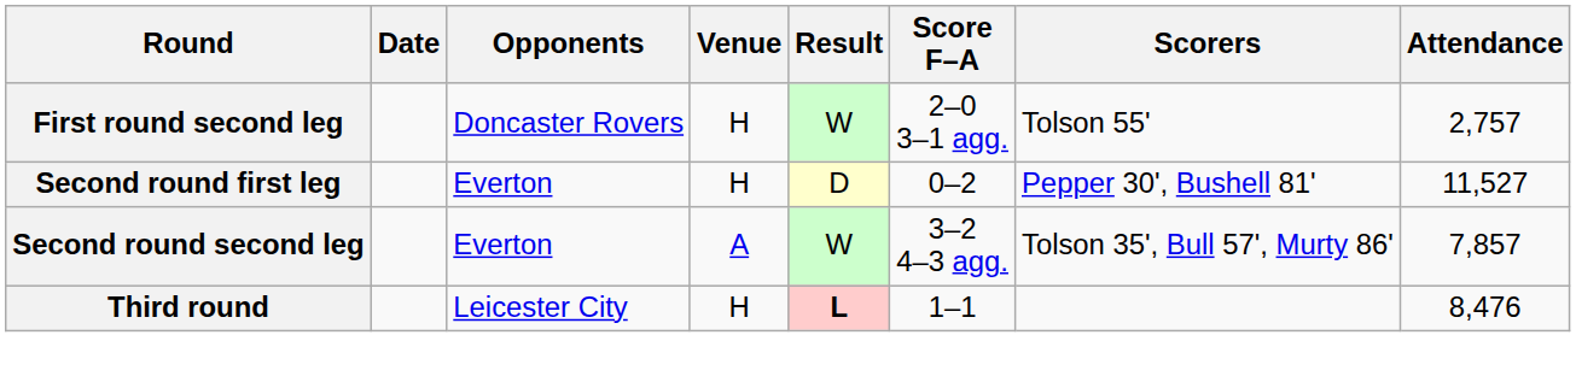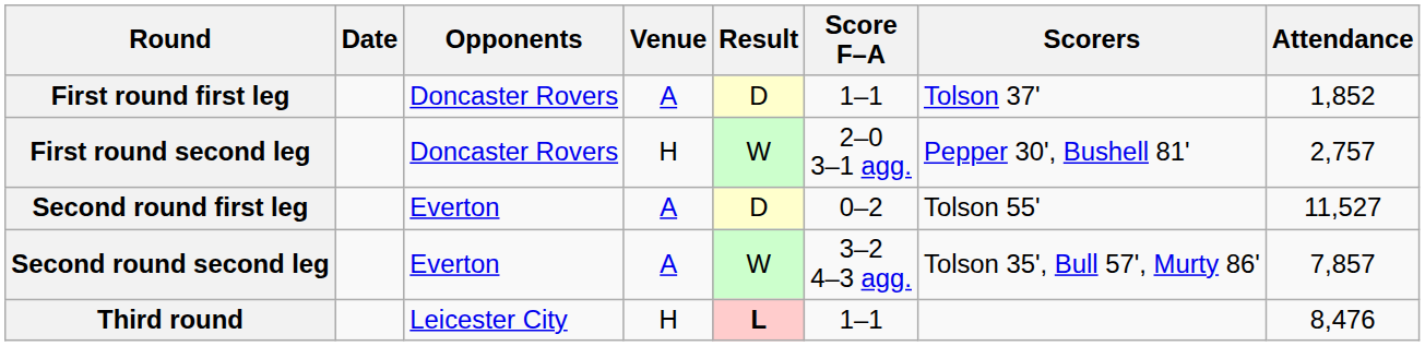 <table class="wikitable plainrowheaders sortable" style="text-align:center">
 <tr>
 <th scope=col>Round</th>
 <th scope=col>Date</th>
 <th scope=col>Opponents</th>
 <th scope=col>Venue</th>
 <th scope=col>Result</th>
 <th scope=col>Score<br>F–A</th>
 <th scope=col class=unsortable>Scorers</th>
 <th scope=col>Attendance</th>
 </tr>
 <tr>
+<th scope=row>First round first leg</th>
+<td align=left></td>
+<td align=left><a href='#'>Doncaster Rovers</a></td>
+<td><a href='#'>A</a></td>
+<td style="background-color:#FFFFCC">D</td>
+<td>1–1</td>
+<td align=left><a href='#'>Tolson</a> 37'</td>
+<td>1,852</td>
+</tr>
+<tr>
 <th scope=row>First round second leg</th>
 <td align=left></td>
 <td align=left><a href='#'>Doncaster Rovers</a></td>
 <td>H</td>
 <td style="background-color:#CCFFCC">W</td>
 <td>2–0<br>3–1 <a href='#'>agg.</a></td>
-<td align=left>Tolson 55'</td>
+<td align=left><a href='#'>Pepper</a> 30', <a href='#'>Bushell</a> 81'</td>
 <td>2,757</td>
 </tr>
 <tr>
 <th scope=row>Second round first leg</th>
 <td align=left></td>
 <td align=left><a href='#'>Everton</a></td>
-<td>H</td>
+<td><a href='#'>A</a></td>
 <td style="background-color:#FFFFCC">D</td>
 <td>0–2</td>
-<td align=left><a href='#'>Pepper</a> 30', <a href='#'>Bushell</a> 81'</td>
+<td align=left>Tolson 55'</td>
 <td>11,527</td>
 </tr>
 <tr>
 <th scope=row>Second round second leg</th>
 <td align=left></td>
 <td align=left><a href='#'>Everton</a></td>
 <td><a href='#'>A</a></td>
 <td style="background-color:#CCFFCC">W</td>
 <td>3–2<br>4–3 <a href='#'>agg.</a></td>
 <td align=left>Tolson 35', <a href='#'>Bull</a> 57', <a href='#'>Murty</a> 86'</td>
 <td>7,857</td>
 </tr>
 <tr>
 <th scope=row>Third round</th>
 <td align=left></td>
 <td align=left><a href='#'>Leicester City</a></td>
 <td>H</td>
 <td style="background-color:#FFCCCC"><strong>L</strong></td>
 <td>1–1</td>
 <td align=left></td>
 <td>8,476</td>
 </tr>
 </table>
